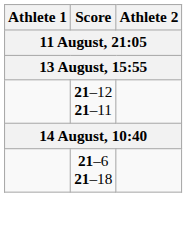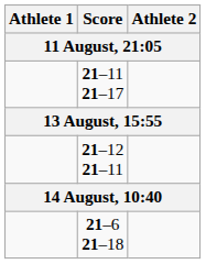 <table class="wikitable" style="text-align: center; font-size:90% ">
 <tr>
 <th align="right">Athlete 1</th>
 <th>Score</th>
 <th align="left">Athlete 2</th>
 </tr>
 <tr>
 <th colspan=3>11 August, 21:05</th>
+</tr>
+<tr>
+<td align=right><strong></strong></td>
+<td align=center><strong>21</strong>–11<br><strong>21</strong>–17</td>
+<td align=left></td>
 </tr>
 <tr>
 <th colspan=3>13 August, 15:55</th>
 </tr>
 <tr>
 <td align=right><strong></strong></td>
 <td align=center><strong>21</strong>–12<br><strong>21</strong>–11</td>
 <td align=left></td>
 </tr>
 <tr>
 <th colspan=3>14 August, 10:40</th>
 </tr>
 <tr>
 <td align=right><strong></strong></td>
 <td align=center><strong>21</strong>–6<br><strong>21</strong>–18</td>
 <td align=left></td>
 </tr>
 </table>
